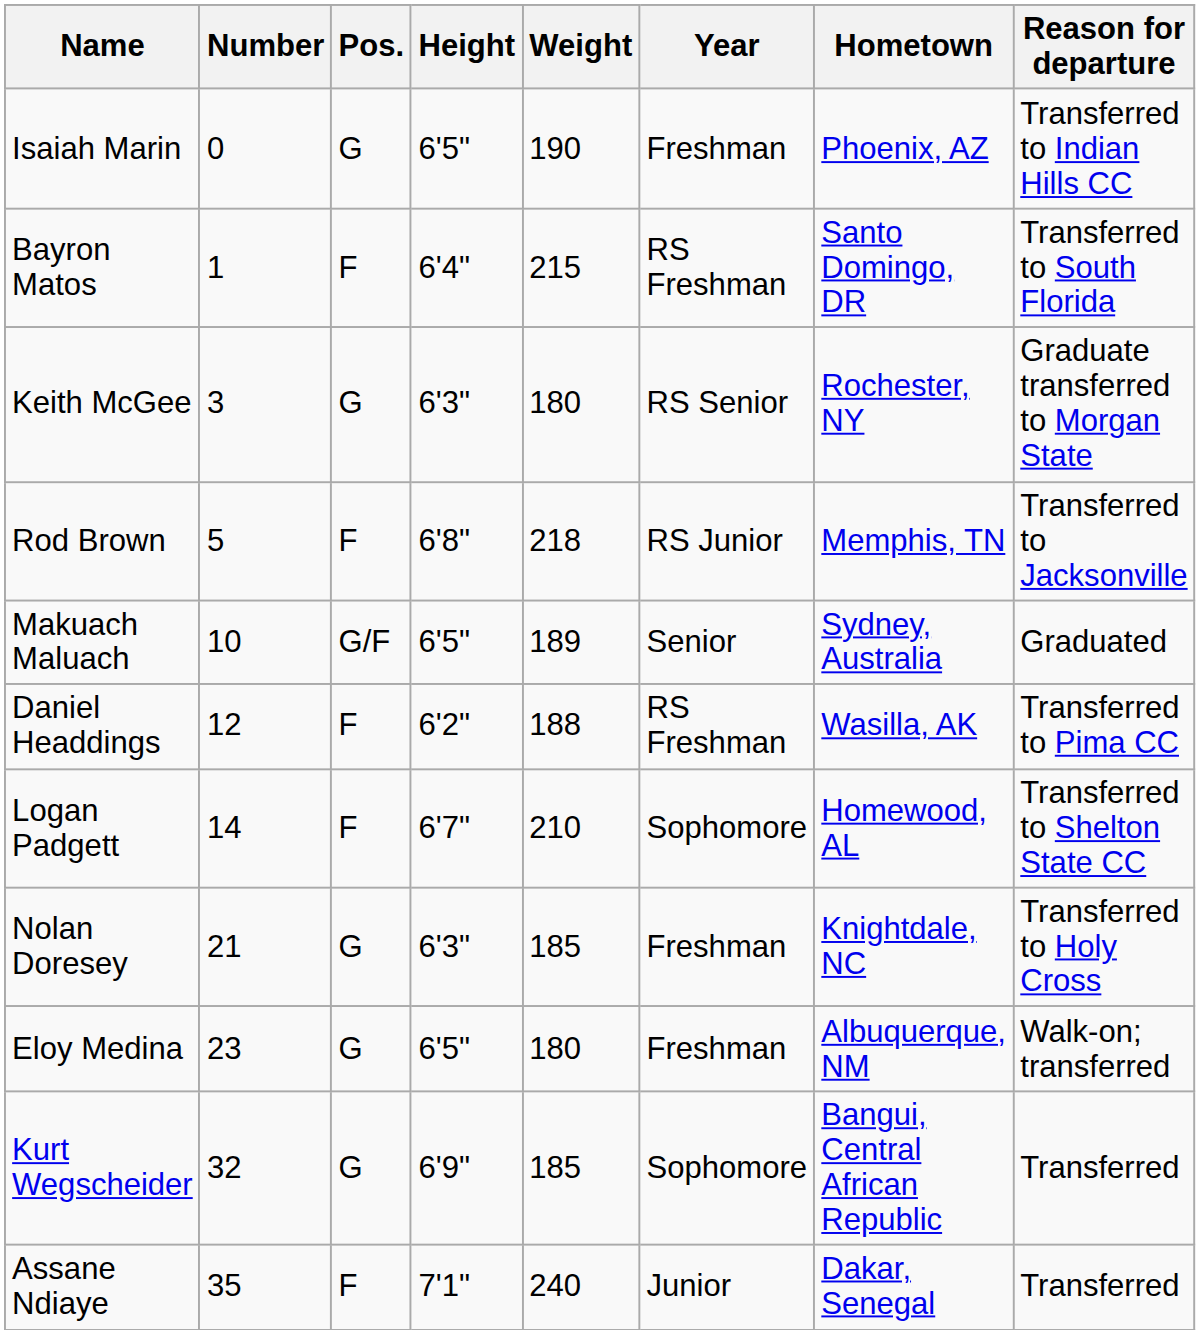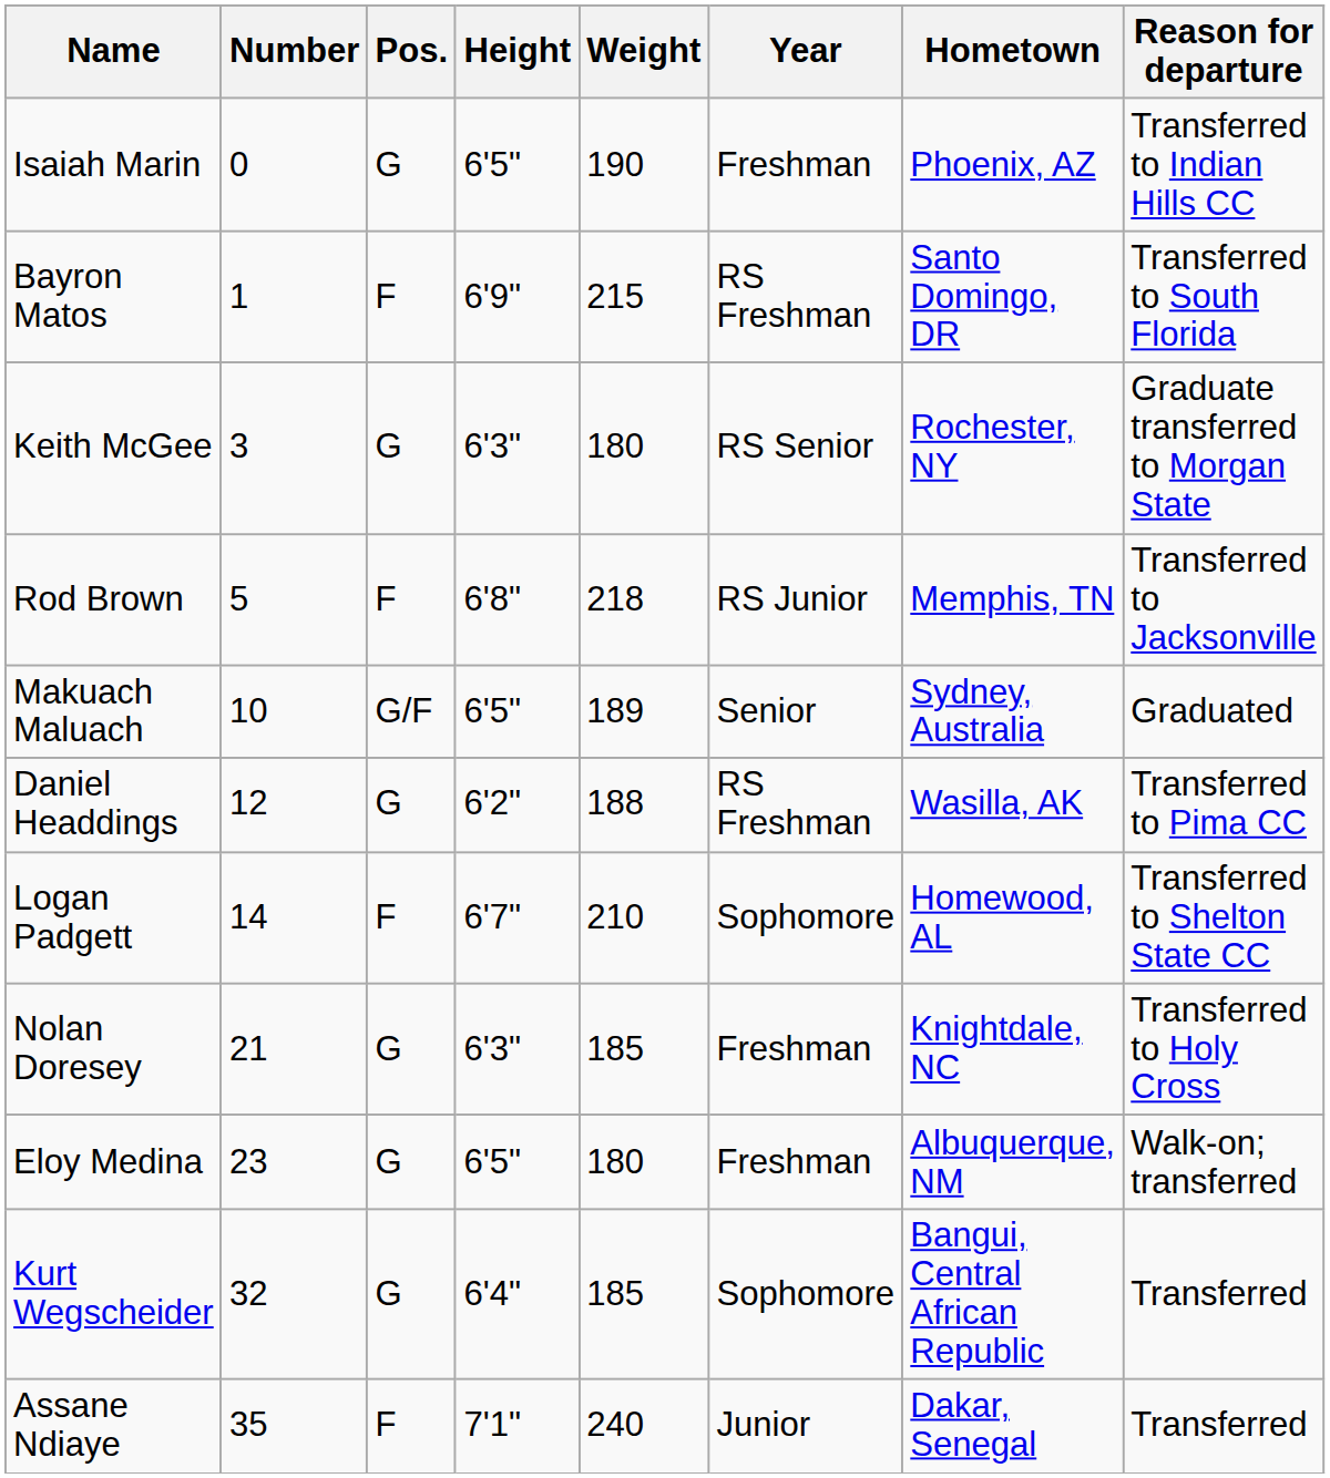 <table class="wikitable sortable" border="1">
 <tr>
 <th>Name</th>
 <th>Number</th>
 <th>Pos.</th>
 <th>Height</th>
 <th>Weight</th>
 <th>Year</th>
 <th>Hometown</th>
 <th class="unsortable">Reason for departure</th>
 </tr>
 <tr>
 <td>Isaiah Marin</td>
 <td>0</td>
 <td>G</td>
 <td>6'5"</td>
 <td>190</td>
 <td>Freshman</td>
 <td><a href='#'>Phoenix, AZ</a></td>
 <td>Transferred to <a href='#'>Indian Hills CC</a></td>
 </tr>
 <tr>
 <td>Bayron Matos</td>
 <td>1</td>
 <td>F</td>
-<td>6'4"</td>
+<td>6'9"</td>
 <td>215</td>
 <td>RS Freshman</td>
 <td><a href='#'>Santo Domingo, DR</a></td>
 <td>Transferred to <a href='#'>South Florida</a></td>
 </tr>
 <tr>
 <td>Keith McGee</td>
 <td>3</td>
 <td>G</td>
 <td>6'3"</td>
 <td>180</td>
 <td>RS Senior</td>
 <td><a href='#'>Rochester, NY</a></td>
 <td>Graduate transferred to <a href='#'>Morgan State</a></td>
 </tr>
 <tr>
 <td>Rod Brown</td>
 <td>5</td>
 <td>F</td>
 <td>6'8"</td>
 <td>218</td>
 <td>RS Junior</td>
 <td><a href='#'>Memphis, TN</a></td>
 <td>Transferred to <a href='#'>Jacksonville</a></td>
 </tr>
 <tr>
 <td>Makuach Maluach</td>
 <td>10</td>
 <td>G/F</td>
 <td>6'5"</td>
 <td>189</td>
 <td>Senior</td>
 <td><a href='#'>Sydney, Australia</a></td>
 <td>Graduated</td>
 </tr>
 <tr>
 <td>Daniel Headdings</td>
 <td>12</td>
-<td>F</td>
+<td>G</td>
 <td>6'2"</td>
 <td>188</td>
 <td>RS Freshman</td>
 <td><a href='#'>Wasilla, AK</a></td>
 <td>Transferred to <a href='#'>Pima CC</a></td>
 </tr>
 <tr>
 <td>Logan Padgett</td>
 <td>14</td>
 <td>F</td>
 <td>6'7"</td>
 <td>210</td>
 <td>Sophomore</td>
 <td><a href='#'>Homewood, AL</a></td>
 <td>Transferred to <a href='#'>Shelton State CC</a></td>
 </tr>
 <tr>
 <td>Nolan Doresey</td>
 <td>21</td>
 <td>G</td>
 <td>6'3"</td>
 <td>185</td>
 <td>Freshman</td>
 <td><a href='#'>Knightdale, NC</a></td>
 <td>Transferred to <a href='#'>Holy Cross</a></td>
 </tr>
 <tr>
 <td>Eloy Medina</td>
 <td>23</td>
 <td>G</td>
 <td>6'5"</td>
 <td>180</td>
 <td>Freshman</td>
 <td><a href='#'>Albuquerque, NM</a></td>
 <td>Walk-on; transferred</td>
 </tr>
 <tr>
 <td><a href='#'>Kurt Wegscheider</a></td>
 <td>32</td>
 <td>G</td>
-<td>6'9"</td>
+<td>6'4"</td>
 <td>185</td>
 <td>Sophomore</td>
 <td><a href='#'>Bangui, Central African Republic</a></td>
 <td>Transferred</td>
 </tr>
 <tr>
 <td>Assane Ndiaye</td>
 <td>35</td>
 <td>F</td>
 <td>7'1"</td>
 <td>240</td>
 <td>Junior</td>
 <td><a href='#'>Dakar, Senegal</a></td>
 <td>Transferred</td>
 </tr>
 </table>
